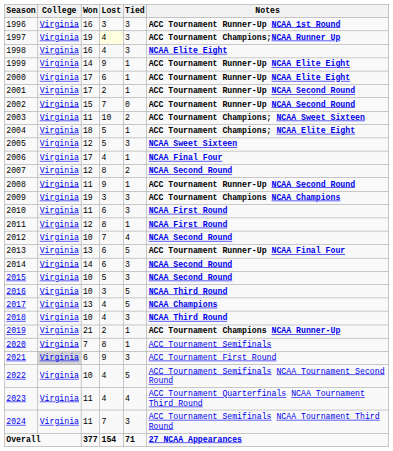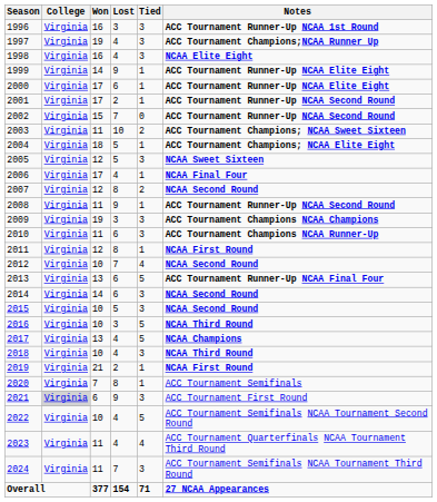 <table class="wikitable sortable">
 <tr>
 <th>Season</th>
 <th>College</th>
 <th>Won</th>
 <th>Lost</th>
 <th>Tied</th>
 <th class="unsortable">Notes</th>
 </tr>
 <tr>
 <td>1996</td>
 <td><a href='#'>Virginia</a></td>
 <td>16</td>
 <td>3</td>
 <td>3</td>
 <td><strong> ACC Tournament Runner-Up <a href='#'>NCAA 1st Round</a></strong></td>
 </tr>
 <tr>
 <td>1997</td>
 <td><a href='#'>Virginia</a></td>
 <td>19</td>
-<td style="background: lightyellow;">4</td>
+<td>4</td>
 <td>3</td>
 <td><strong> ACC Tournament Champions;<a href='#'>NCAA Runner Up</a></strong></td>
 </tr>
 <tr>
 <td>1998</td>
 <td><a href='#'>Virginia</a></td>
 <td>16</td>
 <td>4</td>
 <td>3</td>
 <td><strong><a href='#'>NCAA Elite Eight</a></strong></td>
 </tr>
 <tr>
 <td>1999</td>
 <td><a href='#'>Virginia</a></td>
 <td>14</td>
 <td>9</td>
 <td>1</td>
 <td><strong> ACC Tournament Runner-Up <a href='#'>NCAA Elite Eight</a></strong></td>
 </tr>
 <tr>
 <td>2000</td>
 <td><a href='#'>Virginia</a></td>
 <td>17</td>
 <td>6</td>
 <td>1</td>
 <td><strong> ACC Tournament Runner-Up <a href='#'>NCAA Elite Eight</a></strong></td>
 </tr>
 <tr>
 <td>2001</td>
 <td><a href='#'>Virginia</a></td>
 <td>17</td>
 <td>2</td>
 <td>1</td>
 <td><strong> ACC Tournament Runner-Up <a href='#'>NCAA Second Round</a></strong></td>
 </tr>
 <tr>
 <td>2002</td>
 <td><a href='#'>Virginia</a></td>
 <td>15</td>
 <td>7</td>
 <td>0</td>
 <td><strong> ACC Tournament Runner-Up <a href='#'>NCAA Second Round</a></strong></td>
 </tr>
 <tr>
 <td>2003</td>
 <td><a href='#'>Virginia</a></td>
 <td>11</td>
 <td>10</td>
 <td>2</td>
 <td><strong> ACC Tournament Champions; <a href='#'>NCAA Sweet Sixteen</a></strong></td>
 </tr>
 <tr>
 <td>2004</td>
 <td><a href='#'>Virginia</a></td>
 <td>18</td>
 <td>5</td>
 <td>1</td>
 <td><strong> ACC Tournament Champions; <a href='#'>NCAA Elite Eight</a></strong></td>
 </tr>
 <tr>
 <td>2005</td>
 <td><a href='#'>Virginia</a></td>
 <td>12</td>
 <td>5</td>
 <td>3</td>
 <td><strong><a href='#'>NCAA Sweet Sixteen</a></strong></td>
 </tr>
 <tr>
 <td>2006</td>
 <td><a href='#'>Virginia</a></td>
 <td>17</td>
 <td>4</td>
 <td>1</td>
 <td><strong><a href='#'>NCAA Final Four</a></strong></td>
 </tr>
 <tr>
 <td>2007</td>
 <td><a href='#'>Virginia</a></td>
 <td>12</td>
 <td>8</td>
 <td>2</td>
 <td><strong><a href='#'>NCAA Second Round</a></strong></td>
 </tr>
 <tr>
 <td>2008</td>
 <td><a href='#'>Virginia</a></td>
 <td>11</td>
 <td>9</td>
 <td>1</td>
 <td><strong> ACC Tournament Runner-Up <a href='#'>NCAA Second Round</a></strong></td>
 </tr>
 <tr>
 <td>2009</td>
 <td><a href='#'>Virginia</a></td>
 <td>19</td>
 <td>3</td>
 <td>3</td>
 <td><strong>ACC Tournament Champions <a href='#'>NCAA Champions</a></strong></td>
 </tr>
 <tr>
 <td>2010</td>
 <td><a href='#'>Virginia</a></td>
 <td>11</td>
 <td>6</td>
 <td>3</td>
-<td><strong><a href='#'>NCAA First Round</a></strong></td>
+<td><strong>ACC Tournament Champions <a href='#'>NCAA Runner-Up</a></strong></td>
 </tr>
 <tr>
 <td>2011</td>
 <td><a href='#'>Virginia</a></td>
 <td>12</td>
 <td>8</td>
 <td>1</td>
 <td><strong><a href='#'>NCAA First Round</a></strong></td>
 </tr>
 <tr>
 <td>2012</td>
 <td><a href='#'>Virginia</a></td>
 <td>10</td>
 <td>7</td>
 <td>4</td>
 <td><strong><a href='#'>NCAA Second Round</a></strong></td>
 </tr>
 <tr>
 <td>2013</td>
 <td><a href='#'>Virginia</a></td>
 <td>13</td>
 <td>6</td>
 <td>5</td>
 <td><strong> ACC Tournament Runner-Up <a href='#'>NCAA Final Four</a></strong></td>
 </tr>
 <tr>
 <td>2014</td>
 <td><a href='#'>Virginia</a></td>
 <td>14</td>
 <td>6</td>
 <td>3</td>
 <td><strong><a href='#'>NCAA Second Round</a></strong></td>
 </tr>
 <tr>
 <td><a href='#'>2015</a></td>
 <td><a href='#'>Virginia</a></td>
 <td>10</td>
 <td>5</td>
 <td>3</td>
 <td><strong><a href='#'>NCAA Second Round</a></strong></td>
 </tr>
 <tr>
 <td><a href='#'>2016</a></td>
 <td><a href='#'>Virginia</a></td>
 <td>10</td>
 <td>3</td>
 <td>5</td>
 <td><strong><a href='#'>NCAA Third Round</a></strong></td>
 </tr>
 <tr>
 <td><a href='#'>2017</a></td>
 <td><a href='#'>Virginia</a></td>
 <td>13</td>
 <td>4</td>
 <td>5</td>
 <td><strong><a href='#'>NCAA Champions</a></strong></td>
 </tr>
 <tr>
 <td><a href='#'>2018</a></td>
 <td><a href='#'>Virginia</a></td>
 <td>10</td>
 <td>4</td>
 <td>3</td>
 <td><strong><a href='#'>NCAA Third Round</a></strong></td>
 </tr>
 <tr>
 <td><a href='#'>2019</a></td>
 <td><a href='#'>Virginia</a></td>
 <td>21</td>
 <td>2</td>
 <td>1</td>
-<td><strong>ACC Tournament Champions <a href='#'>NCAA Runner-Up</a></strong></td>
+<td><strong><a href='#'>NCAA First Round</a></strong></td>
 </tr>
 <tr>
 <td><a href='#'>2020</a></td>
 <td><a href='#'>Virginia</a></td>
 <td>7</td>
 <td>8</td>
 <td>1</td>
 <td><a href='#'>ACC Tournament Semifinals</a></td>
 </tr>
 <tr>
 <td><a href='#'>2021</a></td>
 <td style="background: lightgrey;"><a href='#'>Virginia</a></td>
 <td>6</td>
 <td>9</td>
 <td>3</td>
 <td><a href='#'>ACC Tournament First Round</a></td>
 </tr>
 <tr>
 <td><a href='#'>2022</a></td>
 <td><a href='#'>Virginia</a></td>
 <td>10</td>
 <td>4</td>
 <td>5</td>
 <td><a href='#'>ACC Tournament Semifinals</a>  <a href='#'>NCAA Tournament Second Round</a></td>
 </tr>
 <tr>
 <td><a href='#'>2023</a></td>
 <td><a href='#'>Virginia</a></td>
 <td>11</td>
 <td>4</td>
 <td>4</td>
 <td><a href='#'>ACC Tournament Quarterfinals</a>  <a href='#'>NCAA Tournament Third Round</a></td>
 </tr>
 <tr>
 <td><a href='#'>2024</a></td>
 <td><a href='#'>Virginia</a></td>
 <td>11</td>
 <td>7</td>
 <td>3</td>
 <td><a href='#'>ACC Tournament Semifinals</a> <a href='#'>NCAA Tournament Third Round</a></td>
 </tr>
 <tr class="sortbottom">
 <td colspan="2"><strong>Overall</strong></td>
 <td><strong>377</strong></td>
 <td><strong>154</strong></td>
 <td><strong>71</strong></td>
 <td><strong><a href='#'>27 NCAA Appearances</a></strong></td>
 </tr>
 </table>
